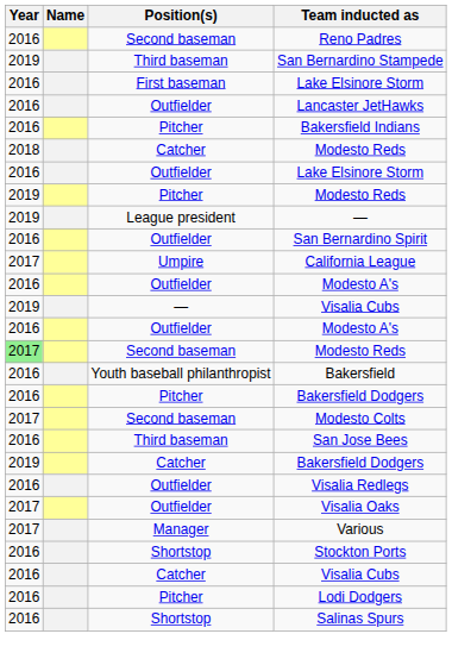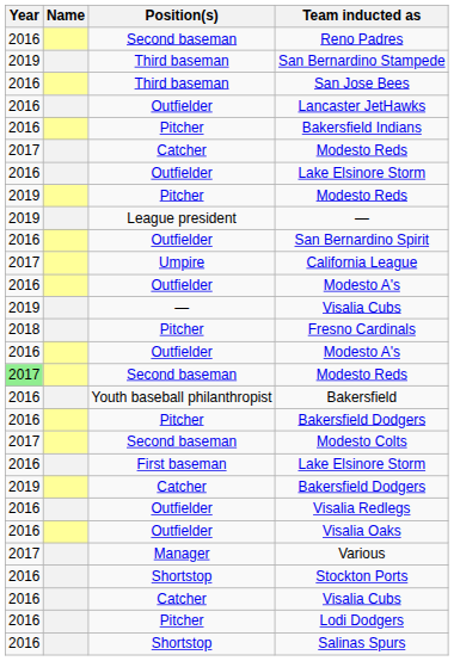 <table class="wikitable sortable plainrowheaders" style="text-align:center">
 <tr>
 <th scope="col">Year</th>
 <th scope="col">Name</th>
 <th scope="col">Position(s)</th>
 <th scope="col">Team inducted as</th>
 </tr>
 <tr>
 <td>2016</td>
 <th scope="row" style="text-align:center; background:#FFFF99"><sup></sup></th>
 <td><a href='#'>Second baseman</a></td>
 <td><a href='#'>Reno Padres</a></td>
 </tr>
 <tr>
 <td>2019</td>
 <th scope="row" style="text-align:center"></th>
 <td><a href='#'>Third baseman</a></td>
 <td><a href='#'>San Bernardino Stampede</a></td>
 </tr>
 <tr>
 <td>2016</td>
-<th scope="row" style="text-align:center"></th>
-<td><a href='#'>First baseman</a></td>
-<td><a href='#'>Lake Elsinore Storm</a></td>
+<th scope="row" style="text-align:center; background:#FFFF99"><sup></sup></th>
+<td><a href='#'>Third baseman</a></td>
+<td><a href='#'>San Jose Bees</a></td>
 </tr>
 <tr>
 <td>2016</td>
 <th scope="row" style="text-align:center"></th>
 <td><a href='#'>Outfielder</a></td>
 <td><a href='#'>Lancaster JetHawks</a></td>
 </tr>
 <tr>
 <td>2016</td>
 <th scope="row" style="text-align:center; background:#FFFF99"><sup></sup></th>
 <td><a href='#'>Pitcher</a></td>
 <td><a href='#'>Bakersfield Indians</a></td>
 </tr>
 <tr>
-<td>2018</td>
+<td>2017</td>
 <th scope="row" style="text-align:center"></th>
 <td><a href='#'>Catcher</a></td>
 <td><a href='#'>Modesto Reds</a></td>
 </tr>
 <tr>
 <td>2016</td>
 <th scope="row" style="text-align:center"></th>
 <td><a href='#'>Outfielder</a></td>
 <td><a href='#'>Lake Elsinore Storm</a></td>
 </tr>
 <tr>
 <td>2019</td>
 <th scope="row" style="text-align:center; background:#FFFF99"><sup></sup></th>
 <td><a href='#'>Pitcher</a></td>
 <td><a href='#'>Modesto Reds</a></td>
 </tr>
 <tr>
 <td>2019</td>
 <th scope="row" style="text-align:center"></th>
 <td>League president</td>
 <td>—</td>
 </tr>
 <tr>
 <td>2016</td>
 <th scope="row" style="text-align:center; background:#FFFF99"><sup></sup></th>
 <td><a href='#'>Outfielder</a></td>
 <td><a href='#'>San Bernardino Spirit</a></td>
 </tr>
 <tr>
 <td>2017</td>
 <th scope="row" style="text-align:center; background:#FFFF99"><sup></sup></th>
 <td><a href='#'>Umpire</a></td>
 <td><a href='#'>California League</a></td>
 </tr>
 <tr>
 <td>2016</td>
 <th scope="row" style="text-align:center; background:#FFFF99"><sup></sup></th>
 <td><a href='#'>Outfielder</a></td>
 <td><a href='#'>Modesto A's</a></td>
 </tr>
 <tr>
 <td>2019</td>
 <th scope="row" style="text-align:center"></th>
 <td>—</td>
 <td><a href='#'>Visalia Cubs</a></td>
 </tr>
 <tr>
+<td>2018</td>
+<th scope="row" style="text-align:center"></th>
+<td><a href='#'>Pitcher</a></td>
+<td><a href='#'>Fresno Cardinals</a></td>
+</tr>
+<tr>
 <td>2016</td>
 <th scope="row" style="text-align:center; background:#FFFF99"><sup></sup></th>
 <td><a href='#'>Outfielder</a></td>
 <td><a href='#'>Modesto A's</a></td>
 </tr>
 <tr>
 <td style="background: lightgreen;">2017</td>
 <th scope="row" style="text-align:center; background:#FFFF99"><sup></sup></th>
 <td><a href='#'>Second baseman</a></td>
 <td><a href='#'>Modesto Reds</a></td>
 </tr>
 <tr>
 <td>2016</td>
 <th scope="row" style="text-align:center"></th>
 <td>Youth baseball philanthropist</td>
 <td>Bakersfield</td>
 </tr>
 <tr>
 <td>2016</td>
 <th scope="row" style="text-align:center; background:#FFFF99"><sup></sup></th>
 <td><a href='#'>Pitcher</a></td>
 <td><a href='#'>Bakersfield Dodgers</a></td>
 </tr>
 <tr>
 <td>2017</td>
 <th scope="row" style="text-align:center; background:#FFFF99"><sup></sup></th>
 <td><a href='#'>Second baseman</a></td>
 <td><a href='#'>Modesto Colts</a></td>
 </tr>
 <tr>
 <td>2016</td>
-<th scope="row" style="text-align:center; background:#FFFF99"><sup></sup></th>
-<td><a href='#'>Third baseman</a></td>
-<td><a href='#'>San Jose Bees</a></td>
+<th scope="row" style="text-align:center"></th>
+<td><a href='#'>First baseman</a></td>
+<td><a href='#'>Lake Elsinore Storm</a></td>
 </tr>
 <tr>
 <td>2019</td>
 <th scope="row" style="text-align:center; background:#FFFF99"><sup></sup></th>
 <td><a href='#'>Catcher</a></td>
 <td><a href='#'>Bakersfield Dodgers</a></td>
 </tr>
 <tr>
 <td>2016</td>
 <th scope="row" style="text-align:center"></th>
 <td><a href='#'>Outfielder</a></td>
 <td><a href='#'>Visalia Redlegs</a></td>
 </tr>
 <tr>
-<td>2017</td>
+<td>2016</td>
 <th scope="row" style="text-align:center; background:#FFFF99"><sup></sup></th>
 <td><a href='#'>Outfielder</a></td>
 <td><a href='#'>Visalia Oaks</a></td>
 </tr>
 <tr>
 <td>2017</td>
 <th scope="row" style="text-align:center"></th>
 <td><a href='#'>Manager</a></td>
 <td>Various</td>
 </tr>
 <tr>
 <td>2016</td>
 <th scope="row" style="text-align:center"></th>
 <td><a href='#'>Shortstop</a></td>
 <td><a href='#'>Stockton Ports</a></td>
 </tr>
 <tr>
 <td>2016</td>
 <th scope="row" style="text-align:center"></th>
 <td><a href='#'>Catcher</a></td>
 <td><a href='#'>Visalia Cubs</a></td>
 </tr>
 <tr>
 <td>2016</td>
 <th scope="row" style="text-align:center"></th>
 <td><a href='#'>Pitcher</a></td>
 <td><a href='#'>Lodi Dodgers</a></td>
 </tr>
 <tr>
 <td>2016</td>
 <th scope="row" style="text-align:center"></th>
 <td><a href='#'>Shortstop</a></td>
 <td><a href='#'>Salinas Spurs</a></td>
 </tr>
 </table>
